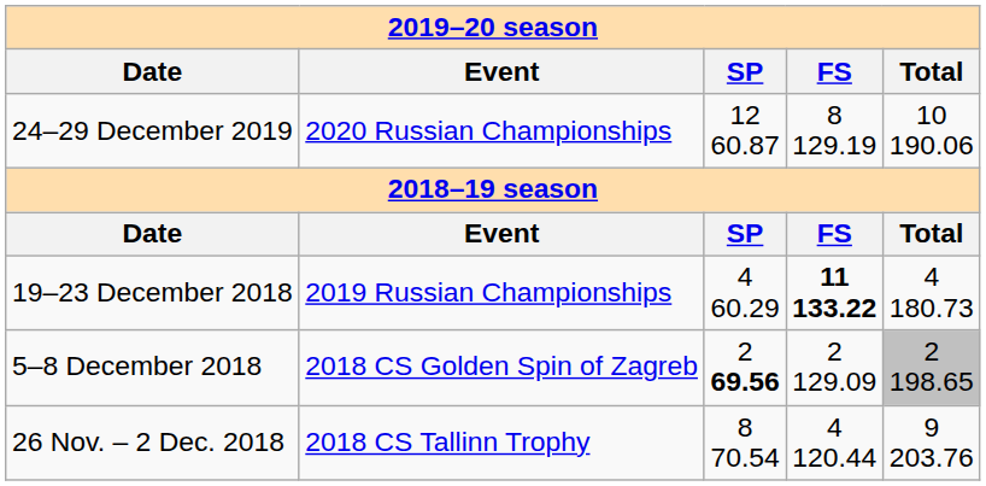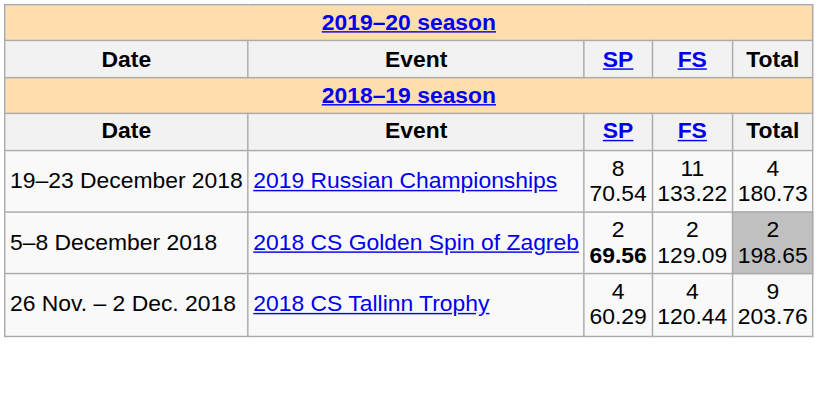 <table class="wikitable">
 <tr>
 <td style="background-color: #ffdead; " colspan=5 align=center><a href='#'><strong>2019–20 season</strong></a></td>
 </tr>
 <tr>
 <th>Date</th>
 <th>Event</th>
 <th><a href='#'>SP</a></th>
 <th><a href='#'>FS</a></th>
 <th>Total</th>
-</tr>
-<tr>
-<td>24–29 December 2019</td>
-<td><a href='#'>2020 Russian Championships</a></td>
-<td align=center>12 <br> 60.87</td>
-<td align=center>8 <br> 129.19</td>
-<td align=center>10 <br> 190.06</td>
 </tr>
 <tr>
 <td style="background-color: #ffdead; " colspan=5 align=center><a href='#'><strong>2018–19 season</strong></a></td>
 </tr>
 <tr>
 <th>Date</th>
 <th>Event</th>
 <th><a href='#'>SP</a></th>
 <th><a href='#'>FS</a></th>
 <th>Total</th>
 </tr>
 <tr>
 <td>19–23 December 2018</td>
 <td><a href='#'>2019 Russian Championships</a></td>
-<td align=center>4 <br> 60.29</td>
-<td align=center><strong>11 <br> 133.22</strong></td>
+<td align=center>8 <br> 70.54</td>
+<td align=center>11 <br> 133.22</td>
 <td align=center>4 <br> 180.73</td>
 </tr>
 <tr>
 <td>5–8 December 2018</td>
 <td><a href='#'>2018 CS Golden Spin of Zagreb</a></td>
 <td align=center>2 <br> <strong>69.56</strong></td>
 <td align=center>2 <br> 129.09</td>
 <td align=center bgcolor=silver>2 <br> 198.65</td>
 </tr>
 <tr>
 <td>26 Nov. – 2 Dec. 2018</td>
 <td><a href='#'>2018 CS Tallinn Trophy</a></td>
-<td align=center>8 <br> 70.54</td>
+<td align=center>4 <br> 60.29</td>
 <td align=center>4 <br> 120.44</td>
 <td align=center>9 <br> 203.76</td>
 </tr>
 </table>
